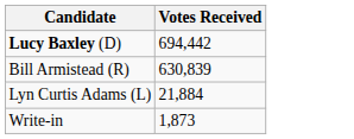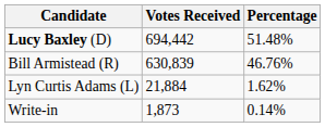 <table class="wikitable">
 <tr>
 <th>Candidate</th>
 <th>Votes Received</th>
+<th>Percentage</th>
 </tr>
 <tr>
 <td><strong>Lucy Baxley</strong> (D)</td>
 <td>694,442</td>
+<td>51.48%</td>
 </tr>
 <tr>
 <td>Bill Armistead (R)</td>
 <td>630,839</td>
+<td>46.76%</td>
 </tr>
 <tr>
 <td>Lyn Curtis Adams (L)</td>
 <td>21,884</td>
+<td>1.62%</td>
 </tr>
 <tr>
 <td>Write-in</td>
 <td>1,873</td>
+<td>0.14%</td>
 </tr>
 </table>
